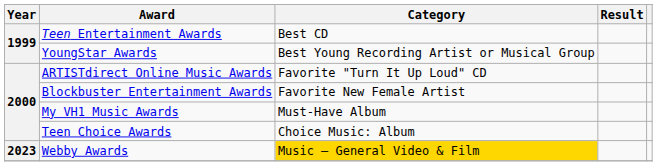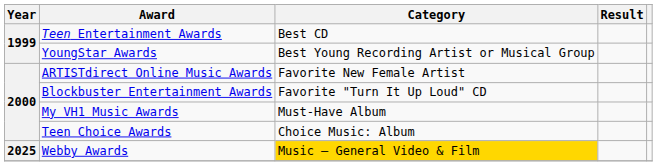 <table class="wikitable plainrowheaders">
 <tr>
 <th scope="col">Year</th>
 <th scope="col">Award</th>
 <th scope="col">Category</th>
 <th scope="col">Result</th>
 <th scope="col"></th>
 </tr>
 <tr>
 <th scope="row"; rowspan="2">1999</th>
 <td><a href='#'><em>Teen</em> Entertainment Awards</a></td>
 <td>Best CD</td>
 <td></td>
 <td></td>
 </tr>
 <tr>
 <td><a href='#'>YoungStar Awards</a></td>
 <td>Best Young Recording Artist or Musical Group</td>
 <td></td>
 <td></td>
 </tr>
 <tr>
 <th scope="row"; rowspan="4">2000</th>
 <td><a href='#'>ARTISTdirect Online Music Awards</a></td>
-<td>Favorite "Turn It Up Loud" CD</td>
+<td>Favorite New Female Artist</td>
 <td></td>
 <td></td>
 </tr>
 <tr>
 <td><a href='#'>Blockbuster Entertainment Awards</a></td>
-<td>Favorite New Female Artist</td>
+<td>Favorite "Turn It Up Loud" CD</td>
 <td></td>
 <td></td>
 </tr>
 <tr>
 <td><a href='#'>My VH1 Music Awards</a></td>
 <td>Must-Have Album</td>
 <td></td>
 <td></td>
 </tr>
 <tr>
 <td><a href='#'>Teen Choice Awards</a></td>
 <td>Choice Music: Album</td>
 <td></td>
 <td></td>
 </tr>
 <tr>
-<th scope="row">2023</th>
+<th scope="row">2025</th>
 <td><a href='#'>Webby Awards</a></td>
 <td style="background: gold;">Music – General Video & Film</td>
 <td></td>
 <td></td>
 </tr>
 <tr>
 </tr>
 </table>
